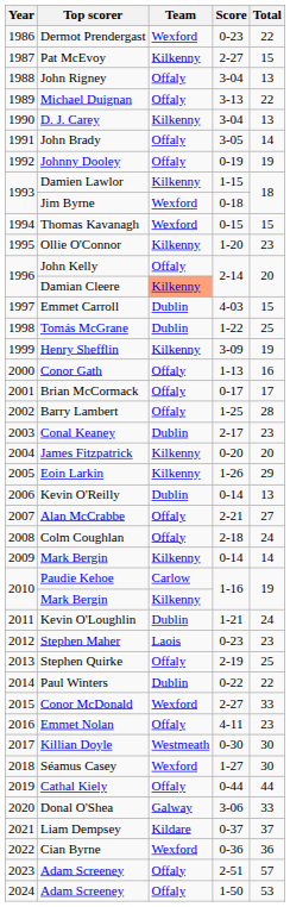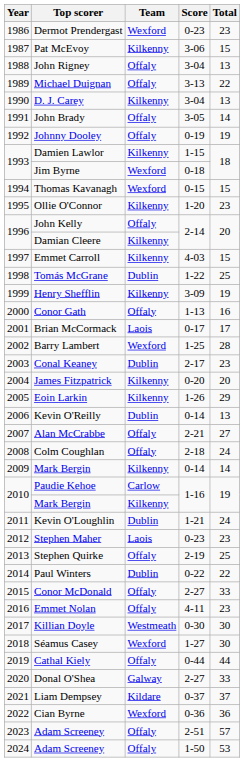 <table class="wikitable" style="text-align:center;">
 <tr>
 <th>Year</th>
 <th>Top scorer</th>
 <th>Team</th>
 <th>Score</th>
 <th>Total</th>
 </tr>
 <tr>
 <td>1986</td>
 <td style="text-align:left;">Dermot Prendergast</td>
 <td style="text-align:left;"><a href='#'>Wexford</a></td>
 <td>0-23</td>
-<td>22</td>
+<td>23</td>
 </tr>
 <tr>
 <td>1987</td>
 <td style="text-align:left;">Pat McEvoy</td>
 <td style="text-align:left;"><a href='#'>Kilkenny</a></td>
-<td>2-27</td>
+<td>3-06</td>
 <td>15</td>
 </tr>
 <tr>
 <td>1988</td>
 <td style="text-align:left;">John Rigney</td>
 <td style="text-align:left;"><a href='#'>Offaly</a></td>
 <td>3-04</td>
 <td>13</td>
 </tr>
 <tr>
 <td>1989</td>
 <td style="text-align:left;"><a href='#'>Michael Duignan</a></td>
 <td style="text-align:left;"><a href='#'>Offaly</a></td>
 <td>3-13</td>
 <td>22</td>
 </tr>
 <tr>
 <td>1990</td>
 <td style="text-align:left;"><a href='#'>D. J. Carey</a></td>
 <td style="text-align:left;"><a href='#'>Kilkenny</a></td>
 <td>3-04</td>
 <td>13</td>
 </tr>
 <tr>
 <td>1991</td>
 <td style="text-align:left;">John Brady</td>
 <td style="text-align:left;"><a href='#'>Offaly</a></td>
 <td>3-05</td>
 <td>14</td>
 </tr>
 <tr>
 <td>1992</td>
 <td style="text-align:left;"><a href='#'>Johnny Dooley</a></td>
 <td style="text-align:left;"><a href='#'>Offaly</a></td>
 <td>0-19</td>
 <td>19</td>
 </tr>
 <tr>
 <td rowspan=2>1993</td>
 <td style="text-align:left;">Damien Lawlor</td>
 <td style="text-align:left;"><a href='#'>Kilkenny</a></td>
 <td>1-15</td>
 <td rowspan=2>18</td>
 </tr>
 <tr>
 <td style="text-align:left;">Jim Byrne</td>
 <td style="text-align:left;"><a href='#'>Wexford</a></td>
 <td>0-18</td>
 </tr>
 <tr>
 <td>1994</td>
 <td style="text-align:left;">Thomas Kavanagh</td>
 <td style="text-align:left;"><a href='#'>Wexford</a></td>
 <td>0-15</td>
 <td>15</td>
 </tr>
 <tr>
 <td>1995</td>
 <td style="text-align:left;">Ollie O'Connor</td>
 <td style="text-align:left;"><a href='#'>Kilkenny</a></td>
 <td>1-20</td>
 <td>23</td>
 </tr>
 <tr>
 <td rowspan=2>1996</td>
 <td style="text-align:left;">John Kelly</td>
 <td style="text-align:left;"><a href='#'>Offaly</a></td>
 <td rowspan=2>2-14</td>
 <td rowspan=2>20</td>
 </tr>
 <tr>
 <td style="text-align:left;">Damian Cleere</td>
-<td style="background: lightsalmon; text-align:left;"><a href='#'>Kilkenny</a></td>
+<td style="text-align:left;"><a href='#'>Kilkenny</a></td>
 </tr>
 <tr>
 <td>1997</td>
 <td style="text-align:left;">Emmet Carroll</td>
-<td style="text-align:left;"><a href='#'>Dublin</a></td>
+<td style="text-align:left;"><a href='#'>Kilkenny</a></td>
 <td>4-03</td>
 <td>15</td>
 </tr>
 <tr>
 <td>1998</td>
 <td style="text-align:left;"><a href='#'>Tomás McGrane</a></td>
 <td style="text-align:left;"><a href='#'>Dublin</a></td>
 <td>1-22</td>
 <td>25</td>
 </tr>
 <tr>
 <td>1999</td>
 <td style="text-align:left;"><a href='#'>Henry Shefflin</a></td>
 <td style="text-align:left;"><a href='#'>Kilkenny</a></td>
 <td>3-09</td>
 <td>19</td>
 </tr>
 <tr>
 <td>2000</td>
 <td style="text-align:left;"><a href='#'>Conor Gath</a></td>
 <td style="text-align:left;"><a href='#'>Offaly</a></td>
 <td>1-13</td>
 <td>16</td>
 </tr>
 <tr>
 <td>2001</td>
 <td style="text-align:left;">Brian McCormack</td>
-<td style="text-align:left;"><a href='#'>Offaly</a></td>
+<td style="text-align:left;"><a href='#'>Laois</a></td>
 <td>0-17</td>
 <td>17</td>
 </tr>
 <tr>
 <td>2002</td>
 <td style="text-align:left;">Barry Lambert</td>
-<td style="text-align:left;"><a href='#'>Offaly</a></td>
+<td style="text-align:left;"><a href='#'>Wexford</a></td>
 <td>1-25</td>
 <td>28</td>
 </tr>
 <tr>
 <td>2003</td>
 <td style="text-align:left;"><a href='#'>Conal Keaney</a></td>
 <td style="text-align:left;"><a href='#'>Dublin</a></td>
 <td>2-17</td>
 <td>23</td>
 </tr>
 <tr>
 <td>2004</td>
 <td style="text-align:left;"><a href='#'>James Fitzpatrick</a></td>
 <td style="text-align:left;"><a href='#'>Kilkenny</a></td>
 <td>0-20</td>
 <td>20</td>
 </tr>
 <tr>
 <td>2005</td>
 <td style="text-align:left;"><a href='#'>Eoin Larkin</a></td>
 <td style="text-align:left;"><a href='#'>Kilkenny</a></td>
 <td>1-26</td>
 <td>29</td>
 </tr>
 <tr>
 <td>2006</td>
 <td style="text-align:left;">Kevin O'Reilly</td>
 <td style="text-align:left;"><a href='#'>Dublin</a></td>
 <td>0-14</td>
 <td>13</td>
 </tr>
 <tr>
 <td>2007</td>
 <td style="text-align:left;"><a href='#'>Alan McCrabbe</a></td>
 <td style="text-align:left;"><a href='#'>Offaly</a></td>
 <td>2-21</td>
 <td>27</td>
 </tr>
 <tr>
 <td>2008</td>
 <td style="text-align:left;">Colm Coughlan</td>
 <td style="text-align:left;"><a href='#'>Offaly</a></td>
 <td>2-18</td>
 <td>24</td>
 </tr>
 <tr>
 <td>2009</td>
 <td style="text-align:left;"><a href='#'>Mark Bergin</a></td>
 <td style="text-align:left;"><a href='#'>Kilkenny</a></td>
 <td>0-14</td>
 <td>14</td>
 </tr>
 <tr>
 <td rowspan=2>2010</td>
 <td style="text-align:left;"><a href='#'>Paudie Kehoe</a></td>
 <td style="text-align:left;"><a href='#'>Carlow</a></td>
 <td rowspan=2>1-16</td>
 <td rowspan=2>19</td>
 </tr>
 <tr>
 <td style="text-align:left;"><a href='#'>Mark Bergin</a></td>
 <td style="text-align:left;"><a href='#'>Kilkenny</a></td>
 </tr>
 <tr>
 <td>2011</td>
 <td style="text-align:left;">Kevin O'Loughlin</td>
 <td style="text-align:left;"><a href='#'>Dublin</a></td>
 <td>1-21</td>
 <td>24</td>
 </tr>
 <tr>
 <td>2012</td>
 <td style="text-align:left;"><a href='#'>Stephen Maher</a></td>
 <td style="text-align:left;"><a href='#'>Laois</a></td>
 <td>0-23</td>
 <td>23</td>
 </tr>
 <tr>
 <td>2013</td>
 <td style="text-align:left;">Stephen Quirke</td>
 <td style="text-align:left;"><a href='#'>Offaly</a></td>
 <td>2-19</td>
 <td>25</td>
 </tr>
 <tr>
 <td>2014</td>
 <td style="text-align:left;">Paul Winters</td>
 <td style="text-align:left;"><a href='#'>Dublin</a></td>
 <td>0-22</td>
 <td>22</td>
 </tr>
 <tr>
 <td>2015</td>
 <td style="text-align:left;"><a href='#'>Conor McDonald</a></td>
-<td style="text-align:left;"><a href='#'>Wexford</a></td>
+<td style="text-align:left;"><a href='#'>Offaly</a></td>
 <td>2-27</td>
 <td>33</td>
 </tr>
 <tr>
 <td>2016</td>
 <td style="text-align:left;"><a href='#'>Emmet Nolan</a></td>
 <td style="text-align:left;"><a href='#'>Offaly</a></td>
 <td>4-11</td>
 <td>23</td>
 </tr>
 <tr>
 <td>2017</td>
 <td style="text-align:left;"><a href='#'>Killian Doyle</a></td>
 <td style="text-align:left;"><a href='#'>Westmeath</a></td>
 <td>0-30</td>
 <td>30</td>
 </tr>
 <tr>
 <td>2018</td>
 <td style="text-align:left;">Séamus Casey</td>
 <td style="text-align:left;"><a href='#'>Wexford</a></td>
 <td>1-27</td>
 <td>30</td>
 </tr>
 <tr>
 <td>2019</td>
 <td style="text-align:left;"><a href='#'>Cathal Kiely</a></td>
 <td style="text-align:left;"><a href='#'>Offaly</a></td>
 <td>0-44</td>
 <td>44</td>
 </tr>
 <tr>
 <td>2020</td>
 <td style="text-align:left;">Donal O'Shea</td>
 <td style="text-align:left;"><a href='#'>Galway</a></td>
-<td>3-06</td>
+<td>2-27</td>
 <td>33</td>
 </tr>
 <tr>
 <td>2021</td>
 <td style="text-align:left;">Liam Dempsey</td>
 <td style="text-align:left;"><a href='#'>Kildare</a></td>
 <td>0-37</td>
 <td>37</td>
 </tr>
 <tr>
 <td>2022</td>
 <td style="text-align:left;">Cian Byrne</td>
 <td style="text-align:left;"><a href='#'>Wexford</a></td>
 <td>0-36</td>
 <td>36</td>
 </tr>
 <tr>
 <td>2023</td>
 <td style="text-align:left;"><a href='#'>Adam Screeney</a></td>
 <td style="text-align:left;"><a href='#'>Offaly</a></td>
 <td>2-51</td>
 <td>57</td>
 </tr>
 <tr>
 <td>2024</td>
 <td style="text-align:left;"><a href='#'>Adam Screeney</a></td>
 <td style="text-align:left;"><a href='#'>Offaly</a></td>
 <td>1-50</td>
 <td>53</td>
 </tr>
 </table>
